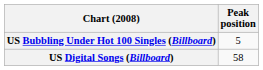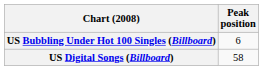 <table class="wikitable sortable plainrowheaders" style="text-align:center;">
 <tr>
 <th scope="col">Chart (2008)</th>
 <th scope="col">Peak<br>position</th>
 </tr>
 <tr>
 <th scope="row">US <a href='#'>Bubbling Under Hot 100 Singles</a> (<em><a href='#'>Billboard</a></em>)</th>
-<td>5</td>
+<td>6</td>
 </tr>
 <tr>
 <th scope="row">US <a href='#'>Digital Songs</a> (<em><a href='#'>Billboard</a></em>)</th>
 <td>58</td>
 </tr>
 </table>
